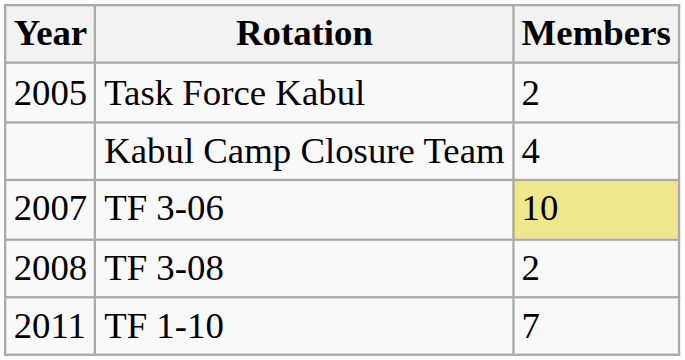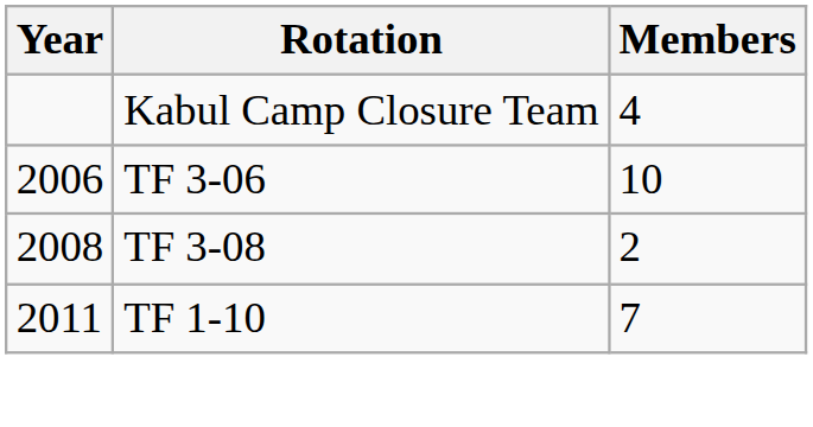 <table class="wikitable">
 <tr>
 <th>Year</th>
 <th>Rotation</th>
 <th>Members</th>
 </tr>
 <tr>
-<td>2005</td>
-<td>Task Force Kabul</td>
-<td>2</td>
-</tr>
-<tr>
 <td></td>
 <td>Kabul Camp Closure Team</td>
 <td>4</td>
 </tr>
 <tr>
-<td>2007</td>
+<td>2006</td>
 <td>TF 3-06</td>
-<td style="background: khaki;">10</td>
+<td>10</td>
 </tr>
 <tr>
 <td>2008</td>
 <td>TF 3-08</td>
 <td>2</td>
 </tr>
 <tr>
 <td>2011</td>
 <td>TF 1-10</td>
 <td>7</td>
 </tr>
 </table>
